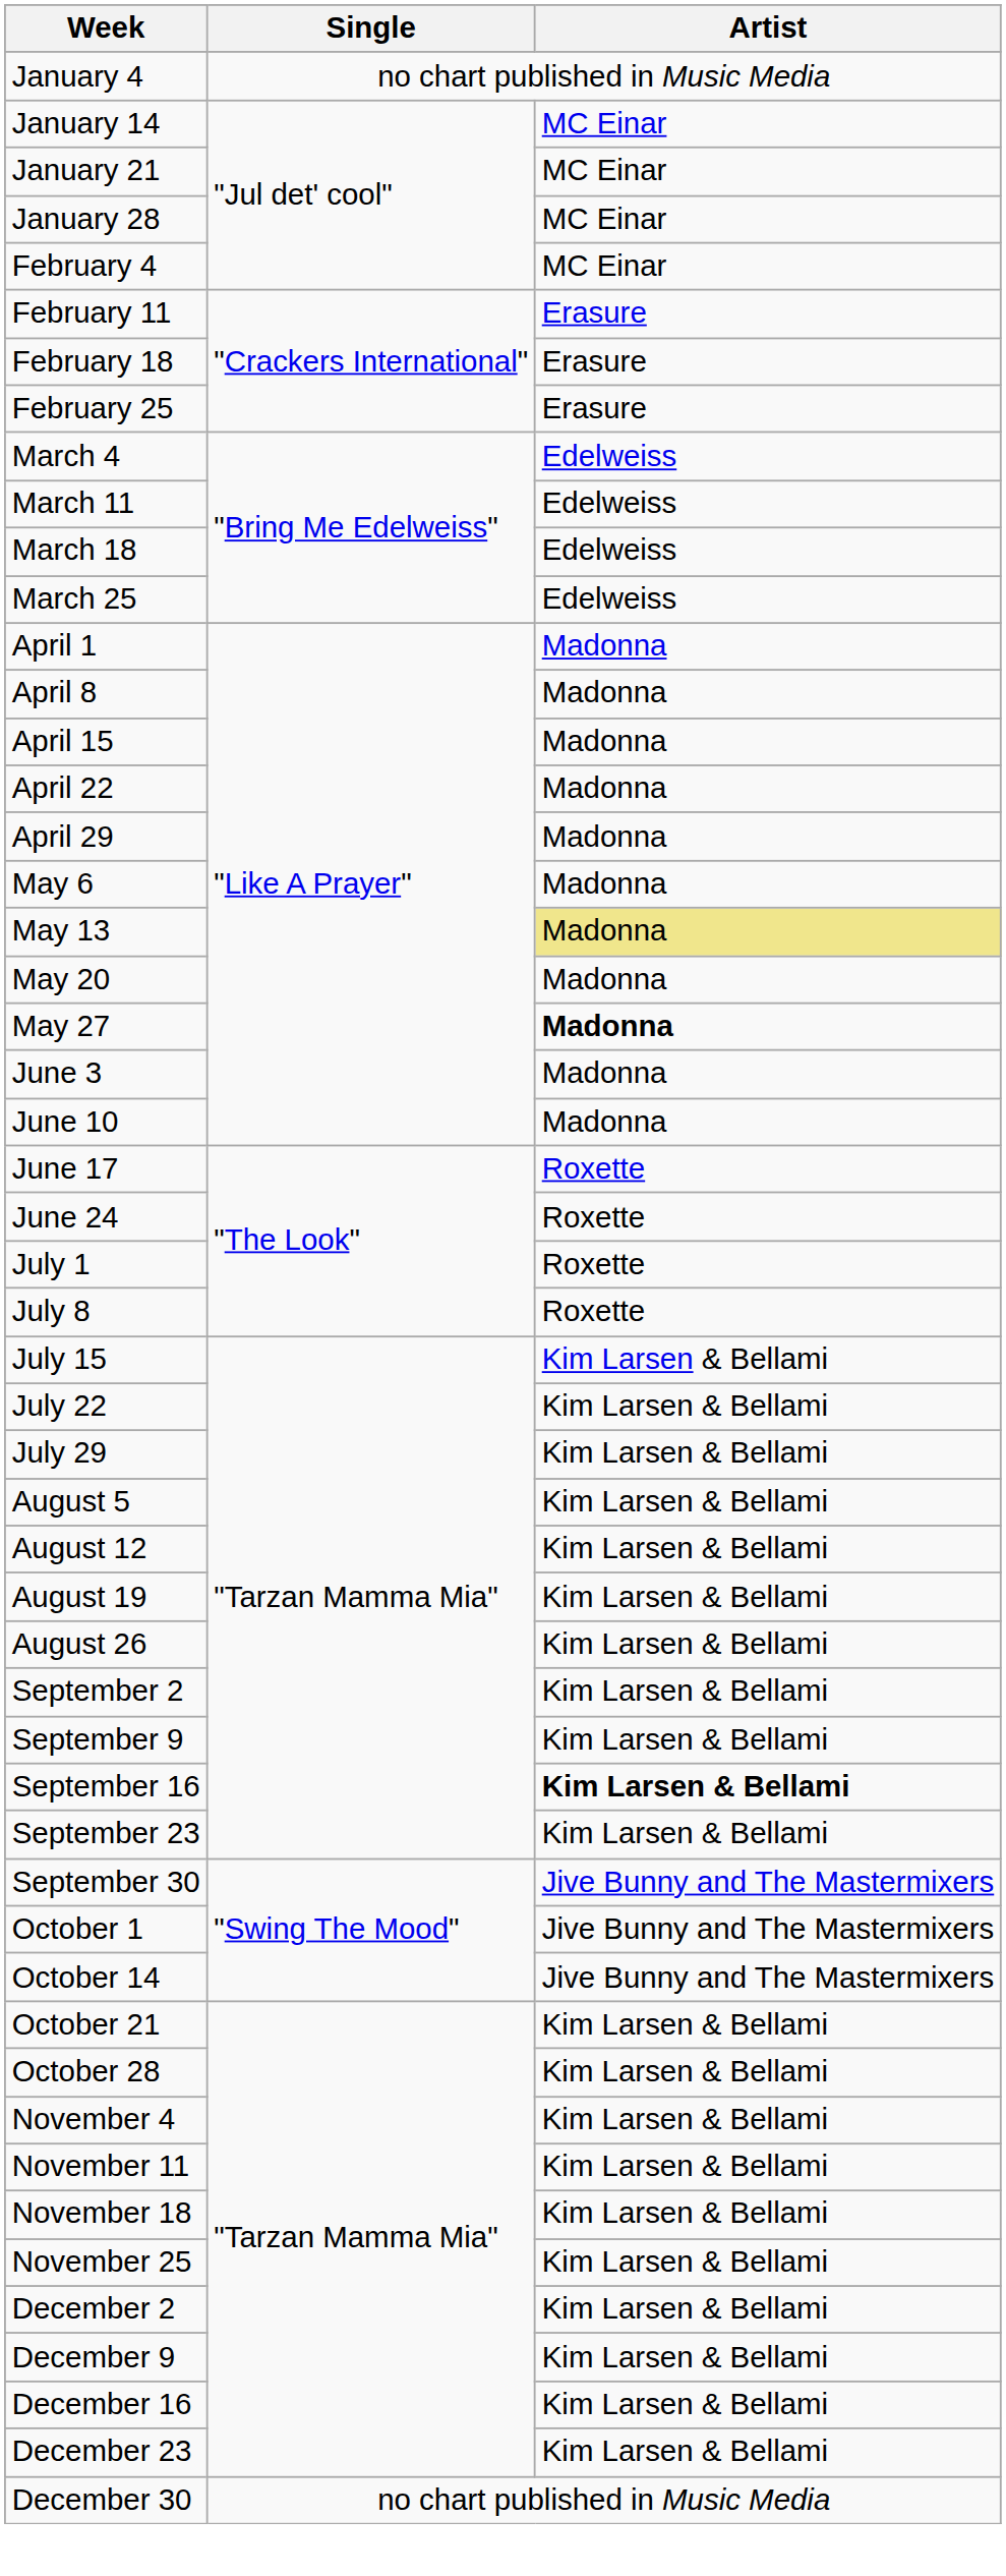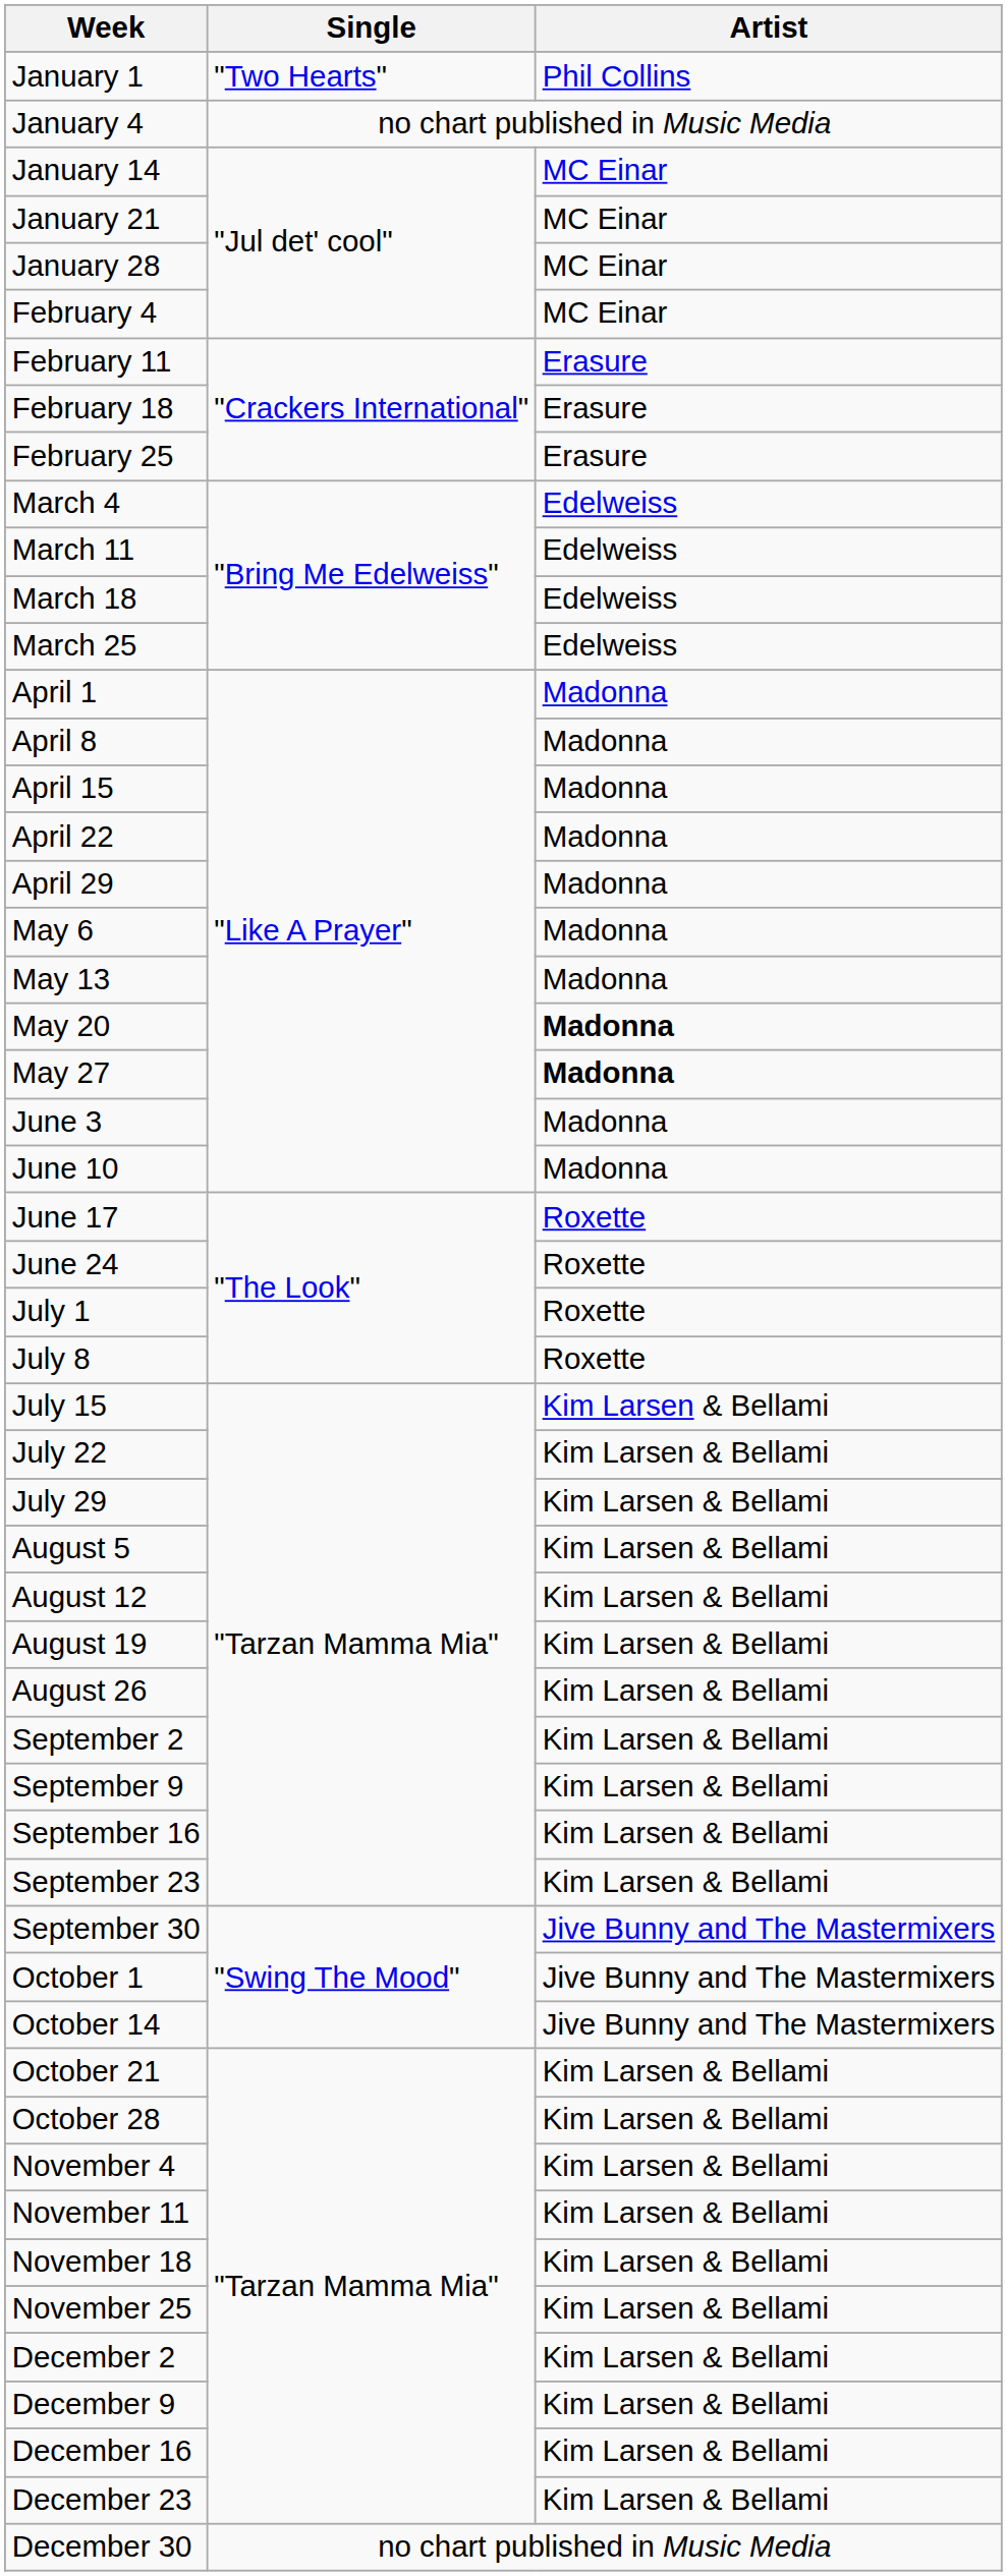 <table class="wikitable plainrowheaders">
 <tr>
 <th>Week</th>
 <th>Single</th>
 <th>Artist</th>
+</tr>
+<tr>
+<td>January 1</td>
+<td>"<a href='#'>Two Hearts</a>"</td>
+<td><a href='#'>Phil Collins</a></td>
 </tr>
 <tr>
 <td>January 4</td>
 <td align="center" colspan="2">no chart published in <em>Music Media</em></td>
 </tr>
 <tr>
 <td>January 14</td>
 <td rowspan="4">"Jul det' cool"</td>
 <td><a href='#'>MC Einar</a></td>
 </tr>
 <tr>
 <td>January 21</td>
 <td>MC Einar</td>
 </tr>
 <tr>
 <td>January 28</td>
 <td>MC Einar</td>
 </tr>
 <tr>
 <td>February 4</td>
 <td>MC Einar</td>
 </tr>
 <tr>
 <td>February 11</td>
 <td rowspan="3">"<a href='#'>Crackers International</a>"</td>
 <td><a href='#'>Erasure</a></td>
 </tr>
 <tr>
 <td>February 18</td>
 <td>Erasure</td>
 </tr>
 <tr>
 <td>February 25</td>
 <td>Erasure</td>
 </tr>
 <tr>
 <td>March 4</td>
 <td rowspan="4">"<a href='#'>Bring Me Edelweiss</a>"</td>
 <td><a href='#'>Edelweiss</a></td>
 </tr>
 <tr>
 <td>March 11</td>
 <td>Edelweiss</td>
 </tr>
 <tr>
 <td>March 18</td>
 <td>Edelweiss</td>
 </tr>
 <tr>
 <td>March 25</td>
 <td>Edelweiss</td>
 </tr>
 <tr>
 <td>April 1</td>
 <td rowspan="11">"<a href='#'>Like A Prayer</a>"</td>
 <td><a href='#'>Madonna</a></td>
 </tr>
 <tr>
 <td>April 8</td>
 <td>Madonna</td>
 </tr>
 <tr>
 <td>April 15</td>
 <td>Madonna</td>
 </tr>
 <tr>
 <td>April 22</td>
 <td>Madonna</td>
 </tr>
 <tr>
 <td>April 29</td>
 <td>Madonna</td>
 </tr>
 <tr>
 <td>May 6</td>
 <td>Madonna</td>
 </tr>
 <tr>
 <td>May 13</td>
-<td style="background: khaki;">Madonna</td>
+<td>Madonna</td>
 </tr>
 <tr>
 <td>May 20</td>
-<td>Madonna</td>
+<td><strong>Madonna</strong></td>
 </tr>
 <tr>
 <td>May 27</td>
 <td><strong>Madonna</strong></td>
 </tr>
 <tr>
 <td>June 3</td>
 <td>Madonna</td>
 </tr>
 <tr>
 <td>June 10</td>
 <td>Madonna</td>
 </tr>
 <tr>
 <td>June 17</td>
 <td rowspan="4">"<a href='#'>The Look</a>"</td>
 <td><a href='#'>Roxette</a></td>
 </tr>
 <tr>
 <td>June 24</td>
 <td>Roxette</td>
 </tr>
 <tr>
 <td>July 1</td>
 <td>Roxette</td>
 </tr>
 <tr>
 <td>July 8</td>
 <td>Roxette</td>
 </tr>
 <tr>
 <td>July 15</td>
 <td rowspan="11">"Tarzan Mamma Mia"</td>
 <td><a href='#'>Kim Larsen</a> & Bellami</td>
 </tr>
 <tr>
 <td>July 22</td>
 <td>Kim Larsen & Bellami</td>
 </tr>
 <tr>
 <td>July 29</td>
 <td>Kim Larsen & Bellami</td>
 </tr>
 <tr>
 <td>August 5</td>
 <td>Kim Larsen & Bellami</td>
 </tr>
 <tr>
 <td>August 12</td>
 <td>Kim Larsen & Bellami</td>
 </tr>
 <tr>
 <td>August 19</td>
 <td>Kim Larsen & Bellami</td>
 </tr>
 <tr>
 <td>August 26</td>
 <td>Kim Larsen & Bellami</td>
 </tr>
 <tr>
 <td>September 2</td>
 <td>Kim Larsen & Bellami</td>
 </tr>
 <tr>
 <td>September 9</td>
 <td>Kim Larsen & Bellami</td>
 </tr>
 <tr>
 <td>September 16</td>
-<td><strong>Kim Larsen & Bellami</strong></td>
+<td>Kim Larsen & Bellami</td>
 </tr>
 <tr>
 <td>September 23</td>
 <td>Kim Larsen & Bellami</td>
 </tr>
 <tr>
 <td>September 30</td>
 <td rowspan="3">"<a href='#'>Swing The Mood</a>"</td>
 <td><a href='#'>Jive Bunny and The Mastermixers</a></td>
 </tr>
 <tr>
 <td>October 1</td>
 <td>Jive Bunny and The Mastermixers</td>
 </tr>
 <tr>
 <td>October 14</td>
 <td>Jive Bunny and The Mastermixers</td>
 </tr>
 <tr>
 <td>October 21</td>
 <td rowspan="10">"Tarzan Mamma Mia"</td>
 <td>Kim Larsen & Bellami</td>
 </tr>
 <tr>
 <td>October 28</td>
 <td>Kim Larsen & Bellami</td>
 </tr>
 <tr>
 <td>November 4</td>
 <td>Kim Larsen & Bellami</td>
 </tr>
 <tr>
 <td>November 11</td>
 <td>Kim Larsen & Bellami</td>
 </tr>
 <tr>
 <td>November 18</td>
 <td>Kim Larsen & Bellami</td>
 </tr>
 <tr>
 <td>November 25</td>
 <td>Kim Larsen & Bellami</td>
 </tr>
 <tr>
 <td>December 2</td>
 <td>Kim Larsen & Bellami</td>
 </tr>
 <tr>
 <td>December 9</td>
 <td>Kim Larsen & Bellami</td>
 </tr>
 <tr>
 <td>December 16</td>
 <td>Kim Larsen & Bellami</td>
 </tr>
 <tr>
 <td>December 23</td>
 <td>Kim Larsen & Bellami</td>
 </tr>
 <tr>
 <td>December 30</td>
 <td align="center" colspan="2">no chart published in <em>Music Media</em></td>
 </tr>
 </table>
